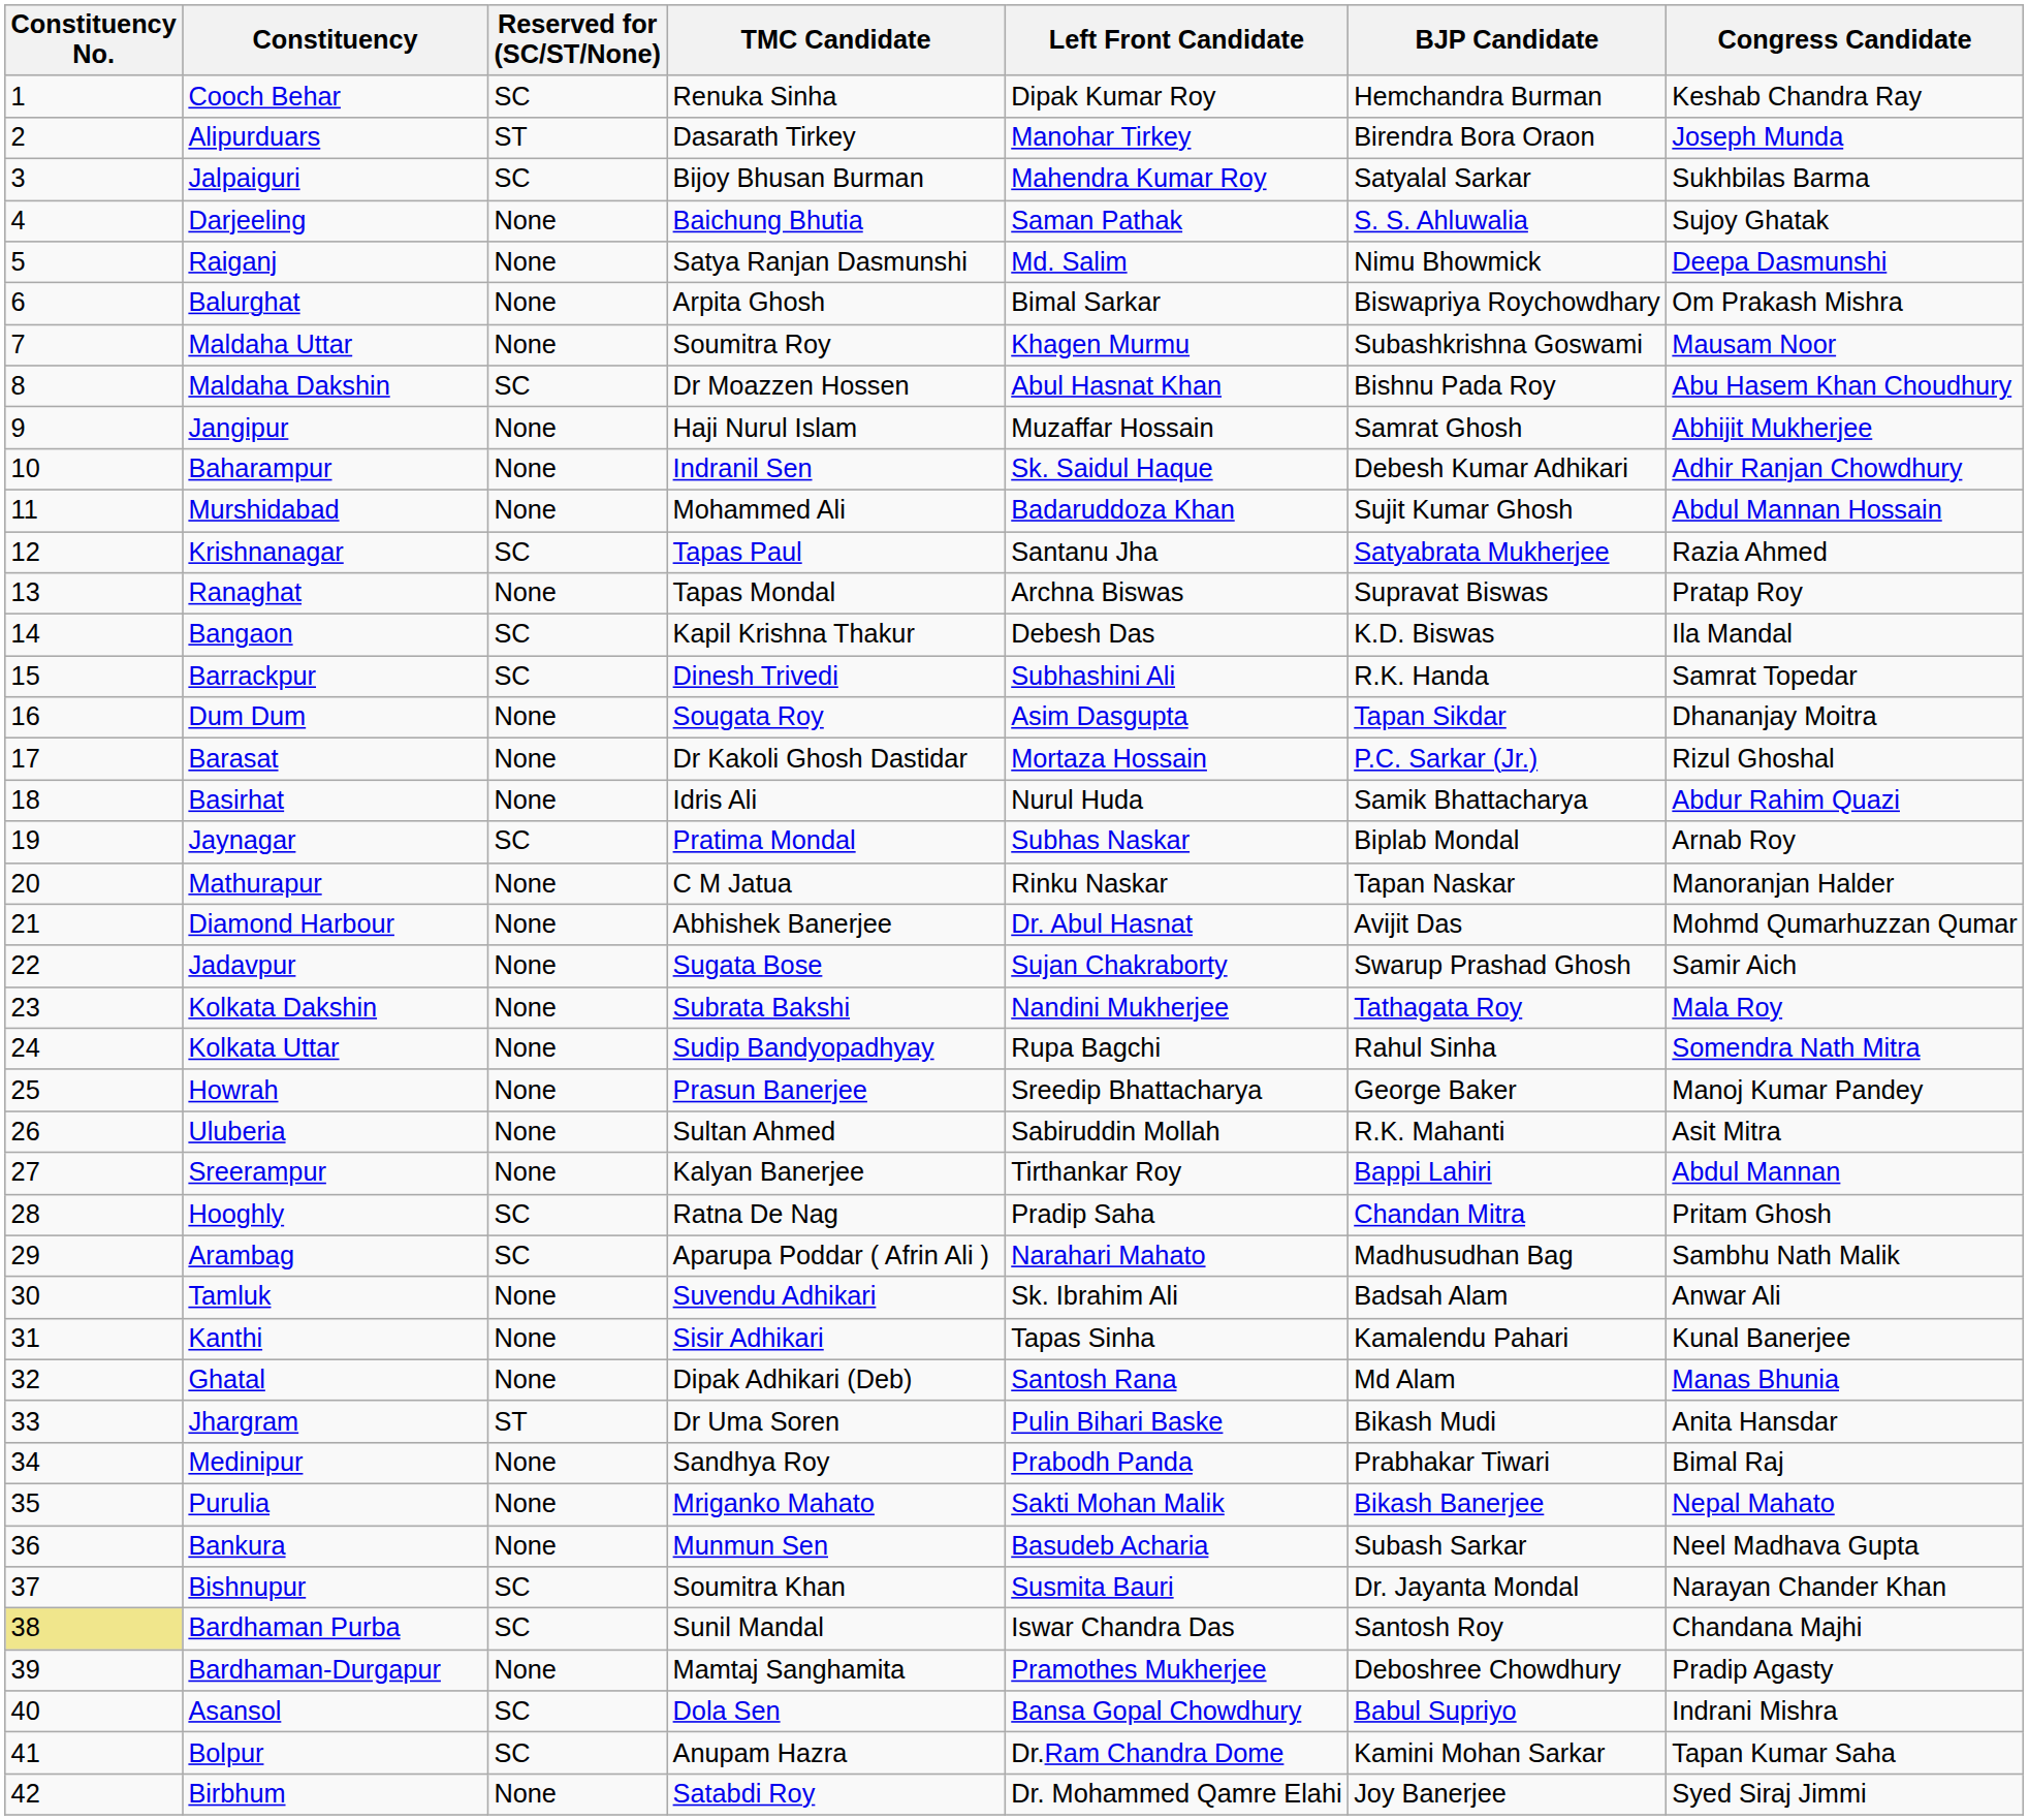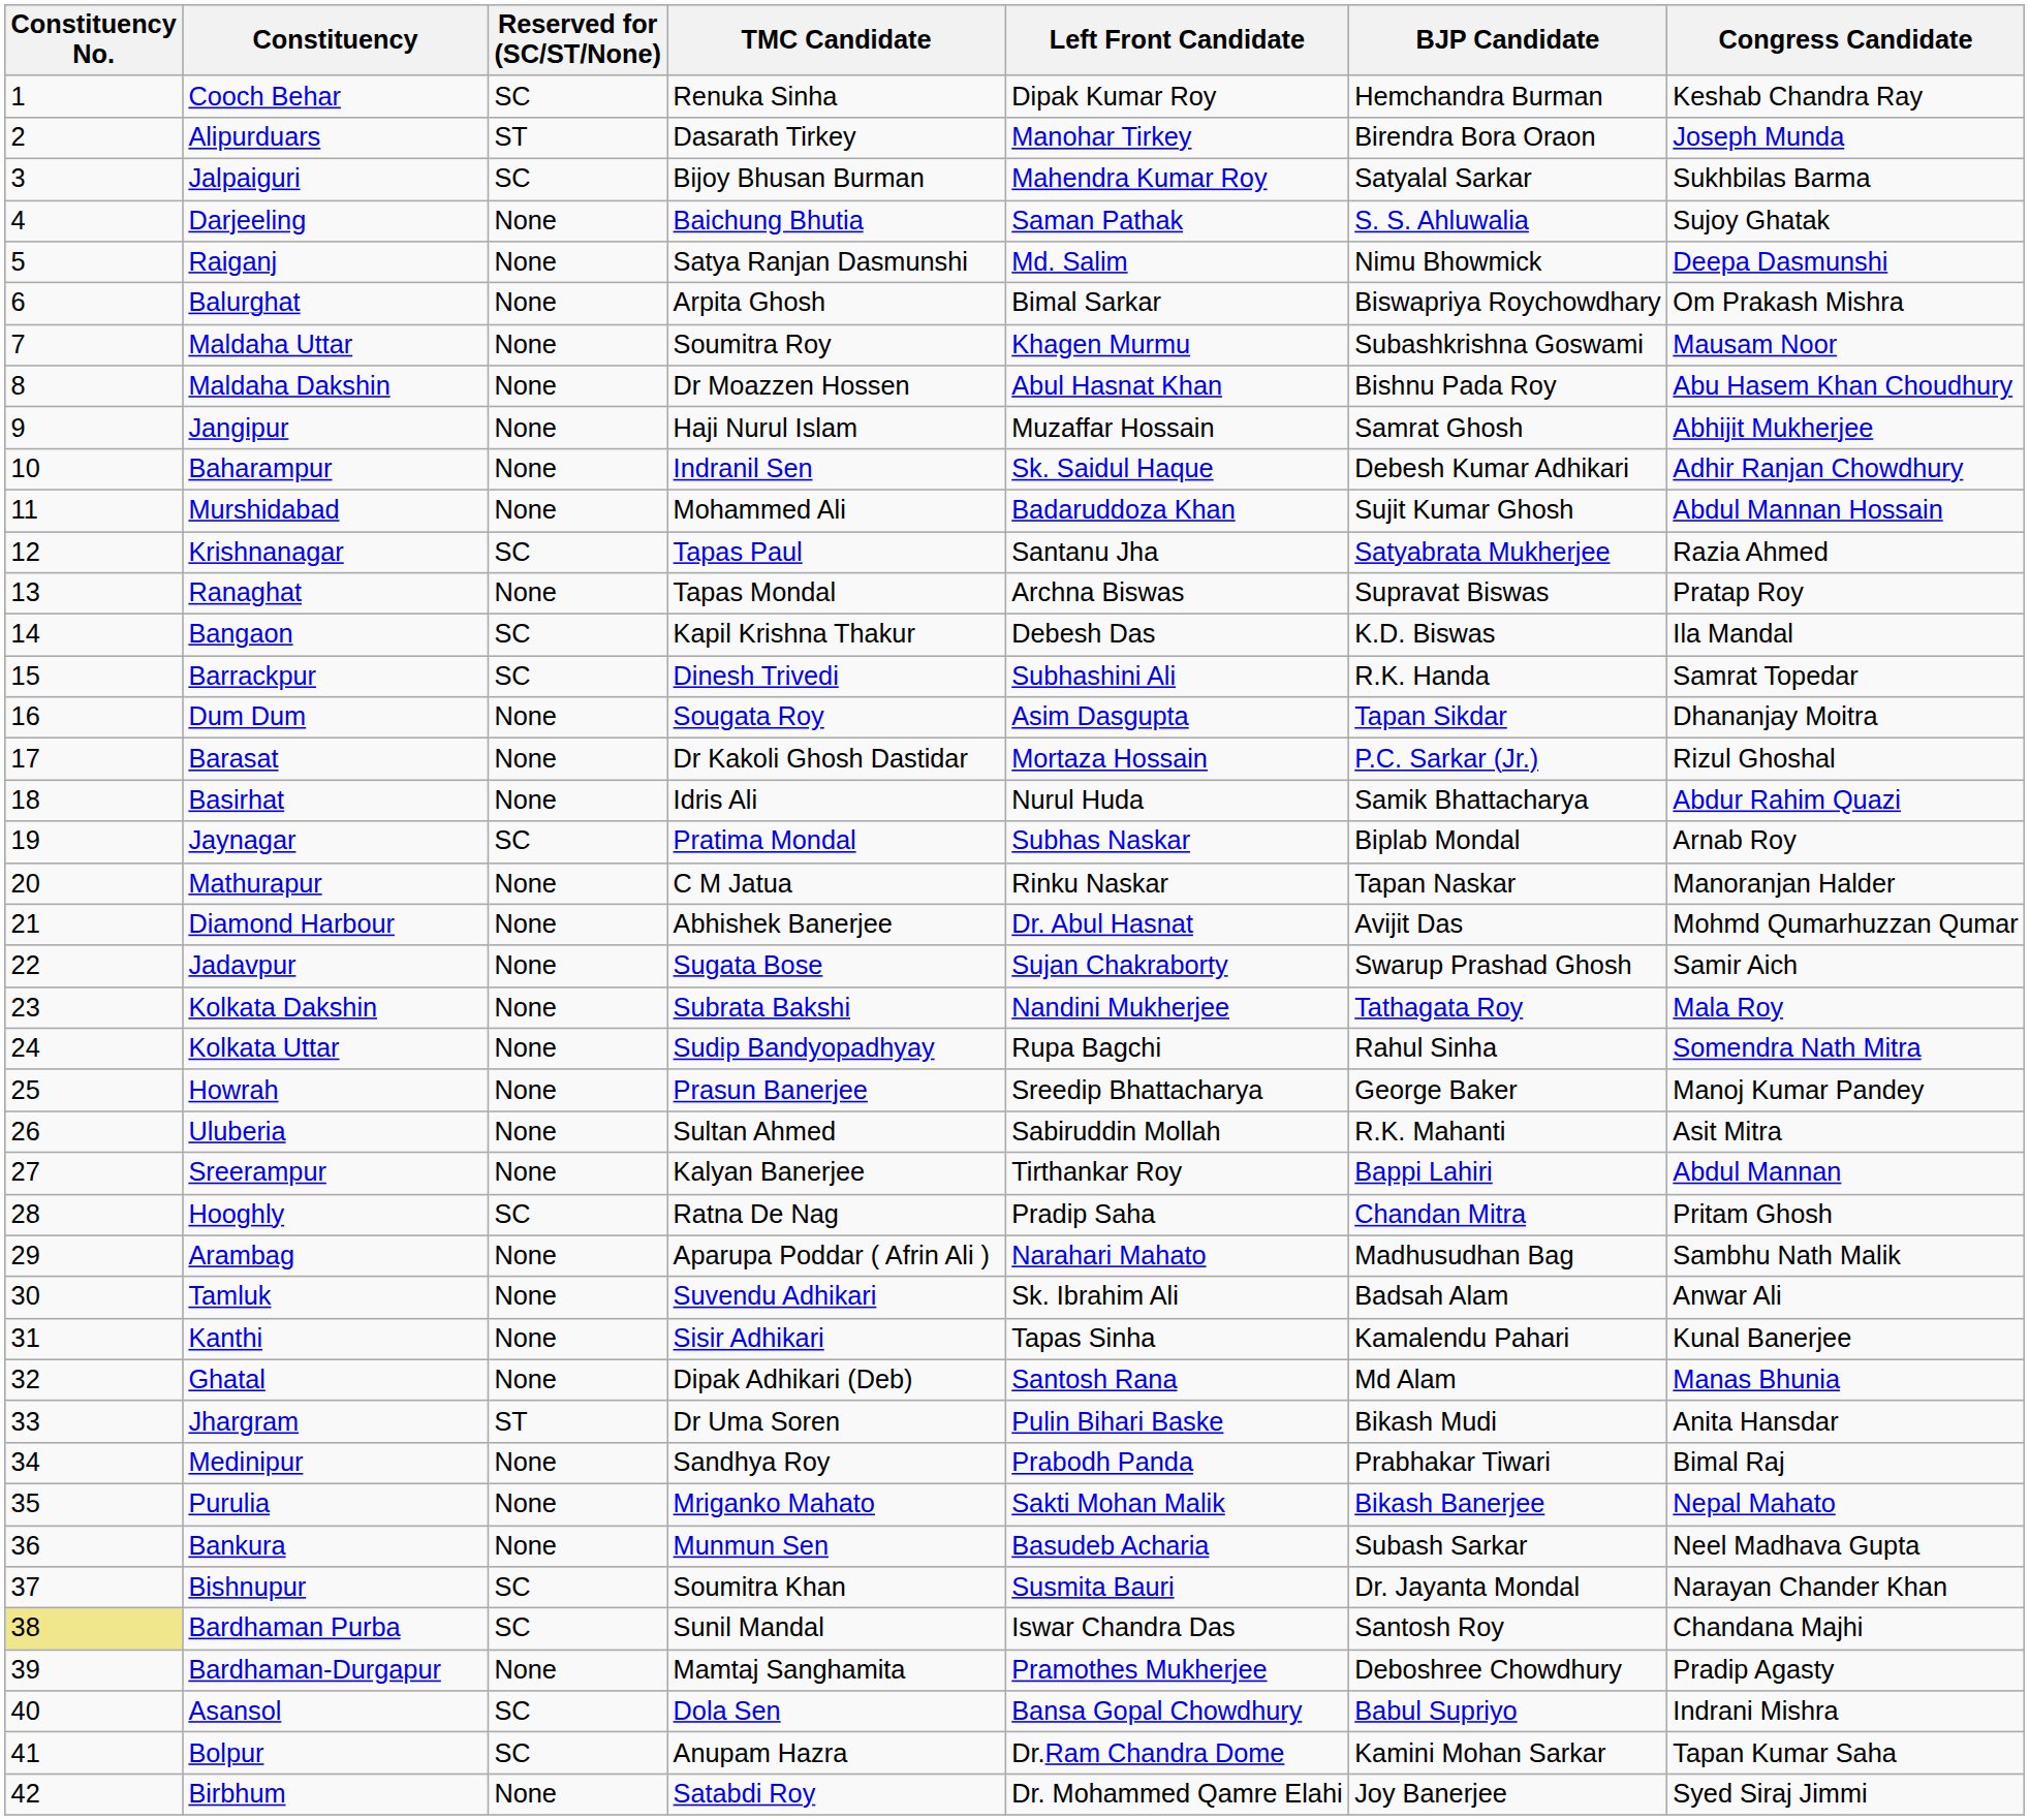 <table class= "wikitable sortable">
 <tr>
 <th>Constituency <br> No.</th>
 <th style="width:180px;">Constituency</th>
 <th>Reserved for <br> (SC/ST/None)</th>
 <th style="width:200px;">TMC Candidate</th>
 <th>Left Front Candidate</th>
 <th>BJP Candidate</th>
 <th>Congress Candidate</th>
 </tr>
 <tr>
 <td>1</td>
 <td><a href='#'>Cooch Behar</a></td>
 <td>SC</td>
 <td>Renuka Sinha</td>
 <td>Dipak Kumar Roy</td>
 <td>Hemchandra Burman</td>
 <td>Keshab Chandra Ray</td>
 </tr>
 <tr>
 <td>2</td>
 <td><a href='#'>Alipurduars</a></td>
 <td>ST</td>
 <td>Dasarath Tirkey</td>
 <td><a href='#'>Manohar Tirkey</a></td>
 <td>Birendra Bora Oraon</td>
 <td><a href='#'>Joseph Munda</a></td>
 </tr>
 <tr>
 <td>3</td>
 <td><a href='#'>Jalpaiguri</a></td>
 <td>SC</td>
 <td>Bijoy Bhusan Burman</td>
 <td><a href='#'>Mahendra Kumar Roy</a></td>
 <td>Satyalal Sarkar</td>
 <td>Sukhbilas Barma</td>
 </tr>
 <tr>
 <td>4</td>
 <td><a href='#'>Darjeeling</a></td>
 <td>None</td>
 <td><a href='#'>Baichung Bhutia</a></td>
 <td><a href='#'>Saman Pathak</a></td>
 <td><a href='#'>S. S. Ahluwalia</a></td>
 <td>Sujoy Ghatak</td>
 </tr>
 <tr>
 <td>5</td>
 <td><a href='#'>Raiganj</a></td>
 <td>None</td>
 <td>Satya Ranjan Dasmunshi</td>
 <td><a href='#'>Md. Salim</a></td>
 <td>Nimu Bhowmick</td>
 <td><a href='#'>Deepa Dasmunshi</a></td>
 </tr>
 <tr>
 <td>6</td>
 <td><a href='#'>Balurghat</a></td>
 <td>None</td>
 <td>Arpita Ghosh</td>
 <td>Bimal Sarkar</td>
 <td>Biswapriya Roychowdhary</td>
 <td>Om Prakash Mishra</td>
 </tr>
 <tr>
 <td>7</td>
 <td><a href='#'>Maldaha Uttar</a></td>
 <td>None</td>
 <td>Soumitra Roy</td>
 <td><a href='#'>Khagen Murmu</a></td>
 <td>Subashkrishna Goswami</td>
 <td><a href='#'>Mausam Noor</a></td>
 </tr>
 <tr>
 <td>8</td>
 <td><a href='#'>Maldaha Dakshin</a></td>
-<td>SC</td>
+<td>None</td>
 <td>Dr Moazzen Hossen</td>
 <td><a href='#'>Abul Hasnat Khan</a></td>
 <td>Bishnu Pada Roy</td>
 <td><a href='#'>Abu Hasem Khan Choudhury</a></td>
 </tr>
 <tr>
 <td>9</td>
 <td><a href='#'>Jangipur</a></td>
 <td>None</td>
 <td>Haji Nurul Islam</td>
 <td>Muzaffar Hossain</td>
 <td>Samrat Ghosh</td>
 <td><a href='#'>Abhijit Mukherjee</a></td>
 </tr>
 <tr>
 <td>10</td>
 <td><a href='#'>Baharampur</a></td>
 <td>None</td>
 <td><a href='#'>Indranil Sen</a></td>
 <td><a href='#'>Sk. Saidul Haque</a></td>
 <td>Debesh Kumar Adhikari</td>
 <td><a href='#'>Adhir Ranjan Chowdhury</a></td>
 </tr>
 <tr>
 <td>11</td>
 <td><a href='#'>Murshidabad</a></td>
 <td>None</td>
 <td>Mohammed Ali</td>
 <td><a href='#'>Badaruddoza Khan</a></td>
 <td>Sujit Kumar Ghosh</td>
 <td><a href='#'>Abdul Mannan Hossain</a></td>
 </tr>
 <tr>
 <td>12</td>
 <td><a href='#'>Krishnanagar</a></td>
 <td>SC</td>
 <td><a href='#'>Tapas Paul</a></td>
 <td>Santanu Jha</td>
 <td><a href='#'>Satyabrata Mukherjee</a></td>
 <td>Razia Ahmed</td>
 </tr>
 <tr>
 <td>13</td>
 <td><a href='#'>Ranaghat</a></td>
 <td>None</td>
 <td>Tapas Mondal</td>
 <td>Archna Biswas</td>
 <td>Supravat Biswas</td>
 <td>Pratap Roy</td>
 </tr>
 <tr>
 <td>14</td>
 <td><a href='#'>Bangaon</a></td>
 <td>SC</td>
 <td>Kapil Krishna Thakur</td>
 <td>Debesh Das</td>
 <td>K.D. Biswas</td>
 <td>Ila Mandal</td>
 </tr>
 <tr>
 <td>15</td>
 <td><a href='#'>Barrackpur</a></td>
 <td>SC</td>
 <td><a href='#'>Dinesh Trivedi</a></td>
 <td><a href='#'>Subhashini Ali</a></td>
 <td>R.K. Handa</td>
 <td>Samrat Topedar</td>
 </tr>
 <tr>
 <td>16</td>
 <td><a href='#'>Dum Dum</a></td>
 <td>None</td>
 <td><a href='#'>Sougata Roy</a></td>
 <td><a href='#'>Asim Dasgupta</a></td>
 <td><a href='#'>Tapan Sikdar</a></td>
 <td>Dhananjay Moitra</td>
 </tr>
 <tr>
 <td>17</td>
 <td><a href='#'>Barasat</a></td>
 <td>None</td>
 <td>Dr Kakoli Ghosh Dastidar</td>
 <td><a href='#'>Mortaza Hossain</a></td>
 <td><a href='#'>P.C. Sarkar (Jr.)</a></td>
 <td>Rizul Ghoshal</td>
 </tr>
 <tr>
 <td>18</td>
 <td><a href='#'>Basirhat</a></td>
 <td>None</td>
 <td>Idris Ali</td>
 <td>Nurul Huda</td>
 <td>Samik Bhattacharya</td>
 <td><a href='#'>Abdur Rahim Quazi</a></td>
 </tr>
 <tr>
 <td>19</td>
 <td><a href='#'>Jaynagar</a></td>
 <td>SC</td>
 <td><a href='#'>Pratima Mondal</a></td>
 <td><a href='#'>Subhas Naskar</a></td>
 <td>Biplab Mondal</td>
 <td>Arnab Roy</td>
 </tr>
 <tr>
 <td>20</td>
 <td><a href='#'>Mathurapur</a></td>
 <td>None</td>
 <td>C M Jatua</td>
 <td>Rinku Naskar</td>
 <td>Tapan Naskar</td>
 <td>Manoranjan Halder</td>
 </tr>
 <tr>
 <td>21</td>
 <td><a href='#'>Diamond Harbour</a></td>
 <td>None</td>
 <td>Abhishek Banerjee</td>
 <td><a href='#'>Dr. Abul Hasnat</a></td>
 <td>Avijit Das</td>
 <td>Mohmd Qumarhuzzan Qumar</td>
 </tr>
 <tr>
 <td>22</td>
 <td><a href='#'>Jadavpur</a></td>
 <td>None</td>
 <td><a href='#'>Sugata Bose</a></td>
 <td><a href='#'>Sujan Chakraborty</a></td>
 <td>Swarup Prashad Ghosh</td>
 <td>Samir Aich</td>
 </tr>
 <tr>
 <td>23</td>
 <td><a href='#'>Kolkata Dakshin</a></td>
 <td>None</td>
 <td><a href='#'>Subrata Bakshi</a></td>
 <td><a href='#'>Nandini Mukherjee</a></td>
 <td><a href='#'>Tathagata Roy</a></td>
 <td><a href='#'>Mala Roy</a></td>
 </tr>
 <tr>
 <td>24</td>
 <td><a href='#'>Kolkata Uttar</a></td>
 <td>None</td>
 <td><a href='#'>Sudip Bandyopadhyay</a></td>
 <td>Rupa Bagchi</td>
 <td>Rahul Sinha</td>
 <td><a href='#'>Somendra Nath Mitra</a></td>
 </tr>
 <tr>
 <td>25</td>
 <td><a href='#'>Howrah</a></td>
 <td>None</td>
 <td><a href='#'>Prasun Banerjee</a></td>
 <td>Sreedip Bhattacharya</td>
 <td>George Baker</td>
 <td>Manoj Kumar Pandey</td>
 </tr>
 <tr>
 <td>26</td>
 <td><a href='#'>Uluberia</a></td>
 <td>None</td>
 <td>Sultan Ahmed</td>
 <td>Sabiruddin Mollah</td>
 <td>R.K. Mahanti</td>
 <td>Asit Mitra</td>
 </tr>
 <tr>
 <td>27</td>
 <td><a href='#'>Sreerampur</a></td>
 <td>None</td>
 <td>Kalyan Banerjee</td>
 <td>Tirthankar Roy</td>
 <td><a href='#'>Bappi Lahiri</a></td>
 <td><a href='#'>Abdul Mannan</a></td>
 </tr>
 <tr>
 <td>28</td>
 <td><a href='#'>Hooghly</a></td>
 <td>SC</td>
 <td>Ratna De Nag</td>
 <td>Pradip Saha</td>
 <td><a href='#'>Chandan Mitra</a></td>
 <td>Pritam Ghosh</td>
 </tr>
 <tr>
 <td>29</td>
 <td><a href='#'>Arambag</a></td>
-<td>SC</td>
+<td>None</td>
 <td>Aparupa Poddar ( Afrin Ali )</td>
 <td><a href='#'>Narahari Mahato</a></td>
 <td>Madhusudhan Bag</td>
 <td>Sambhu Nath Malik</td>
 </tr>
 <tr>
 <td>30</td>
 <td><a href='#'>Tamluk</a></td>
 <td>None</td>
 <td><a href='#'>Suvendu Adhikari</a></td>
 <td>Sk. Ibrahim Ali</td>
 <td>Badsah Alam</td>
 <td>Anwar Ali</td>
 </tr>
 <tr>
 <td>31</td>
 <td><a href='#'>Kanthi</a></td>
 <td>None</td>
 <td><a href='#'>Sisir Adhikari</a></td>
 <td>Tapas Sinha</td>
 <td>Kamalendu Pahari</td>
 <td>Kunal Banerjee</td>
 </tr>
 <tr>
 <td>32</td>
 <td><a href='#'>Ghatal</a></td>
 <td>None</td>
 <td>Dipak Adhikari (Deb)</td>
 <td><a href='#'>Santosh Rana</a></td>
 <td>Md Alam</td>
 <td><a href='#'>Manas Bhunia</a></td>
 </tr>
 <tr>
 <td>33</td>
 <td><a href='#'>Jhargram</a></td>
 <td>ST</td>
 <td>Dr Uma Soren</td>
 <td><a href='#'>Pulin Bihari Baske</a></td>
 <td>Bikash Mudi</td>
 <td>Anita Hansdar</td>
 </tr>
 <tr>
 <td>34</td>
 <td><a href='#'>Medinipur</a></td>
 <td>None</td>
 <td>Sandhya Roy</td>
 <td><a href='#'>Prabodh Panda</a></td>
 <td>Prabhakar Tiwari</td>
 <td>Bimal Raj</td>
 </tr>
 <tr>
 <td>35</td>
 <td><a href='#'>Purulia</a></td>
 <td>None</td>
 <td><a href='#'>Mriganko Mahato</a></td>
 <td><a href='#'>Sakti Mohan Malik</a></td>
 <td><a href='#'>Bikash Banerjee</a></td>
 <td><a href='#'>Nepal Mahato</a></td>
 </tr>
 <tr>
 <td>36</td>
 <td><a href='#'>Bankura</a></td>
 <td>None</td>
 <td><a href='#'>Munmun Sen</a></td>
 <td><a href='#'>Basudeb Acharia</a></td>
 <td>Subash Sarkar</td>
 <td>Neel Madhava Gupta</td>
 </tr>
 <tr>
 <td>37</td>
 <td><a href='#'>Bishnupur</a></td>
 <td>SC</td>
 <td>Soumitra Khan</td>
 <td><a href='#'>Susmita Bauri</a></td>
 <td>Dr. Jayanta Mondal</td>
 <td>Narayan Chander Khan</td>
 </tr>
 <tr>
 <td style="background: khaki;">38</td>
 <td><a href='#'>Bardhaman Purba</a></td>
 <td>SC</td>
 <td>Sunil Mandal</td>
 <td>Iswar Chandra Das</td>
 <td>Santosh Roy</td>
 <td>Chandana Majhi</td>
 </tr>
 <tr>
 <td>39</td>
 <td><a href='#'>Bardhaman-Durgapur</a></td>
 <td>None</td>
 <td>Mamtaj Sanghamita</td>
 <td><a href='#'>Pramothes Mukherjee</a></td>
 <td>Deboshree Chowdhury</td>
 <td>Pradip Agasty</td>
 </tr>
 <tr>
 <td>40</td>
 <td><a href='#'>Asansol</a></td>
 <td>SC</td>
 <td><a href='#'>Dola Sen</a></td>
 <td><a href='#'>Bansa Gopal Chowdhury</a></td>
 <td><a href='#'>Babul Supriyo</a></td>
 <td>Indrani Mishra</td>
 </tr>
 <tr>
 <td>41</td>
 <td><a href='#'>Bolpur</a></td>
 <td>SC</td>
 <td>Anupam Hazra</td>
 <td>Dr.<a href='#'>Ram Chandra Dome</a></td>
 <td>Kamini Mohan Sarkar</td>
 <td>Tapan Kumar Saha</td>
 </tr>
 <tr>
 <td>42</td>
 <td><a href='#'>Birbhum</a></td>
 <td>None</td>
 <td><a href='#'>Satabdi Roy</a></td>
 <td>Dr. Mohammed Qamre Elahi</td>
 <td>Joy Banerjee</td>
 <td>Syed Siraj Jimmi</td>
 </tr>
 </table>
